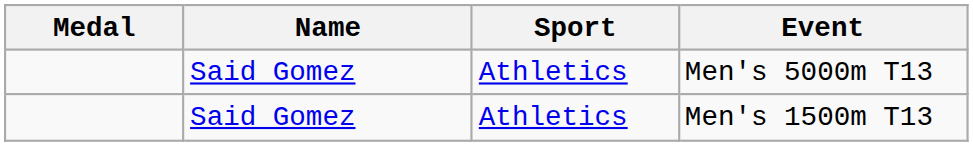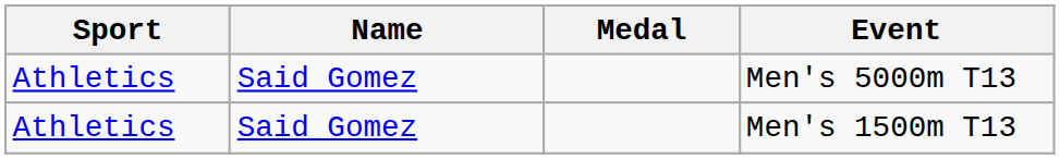 <table class="wikitable">
 <tr>
+<th style="width:7em">Sport</th>
+<th style="width:10em">Name</th>
 <th style="width:6em">Medal</th>
-<th style="width:10em">Name</th>
-<th style="width:7em">Sport</th>
 <th style="width:10em">Event</th>
 </tr>
 <tr>
+<td><a href='#'>Athletics</a></td>
+<td><a href='#'>Said Gomez</a></td>
 <td></td>
-<td><a href='#'>Said Gomez</a></td>
-<td><a href='#'>Athletics</a></td>
 <td>Men's 5000m T13</td>
 </tr>
 <tr>
+<td><a href='#'>Athletics</a></td>
+<td><a href='#'>Said Gomez</a></td>
 <td></td>
-<td><a href='#'>Said Gomez</a></td>
-<td><a href='#'>Athletics</a></td>
 <td>Men's 1500m T13</td>
 </tr>
 </table>
